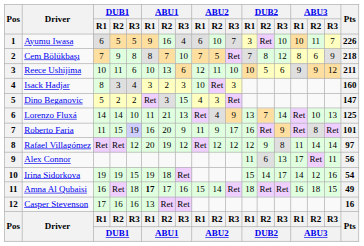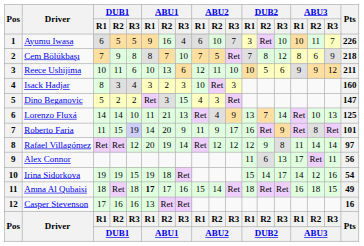 <table class="wikitable" style="font-size: 85%; text-align: center;">
 <tr valign="top">
 <th rowspan="2" valign="middle">Pos</th>
 <th rowspan="2" valign="middle">Driver</th>
 <th colspan="3"><a href='#'>DUB1</a><br></th>
 <th colspan="3"><a href='#'>ABU1</a><br></th>
 <th colspan="3"><a href='#'>ABU2</a><br></th>
 <th colspan="3"><a href='#'>DUB2</a><br></th>
 <th colspan="3"><a href='#'>ABU3</a><br></th>
 <th rowspan="2" valign="middle">Pts</th>
 </tr>
 <tr>
 <th>R1</th>
 <th>R2</th>
 <th>R3</th>
 <th>R1</th>
 <th>R2</th>
 <th>R3</th>
 <th>R1</th>
 <th>R2</th>
 <th>R3</th>
 <th>R1</th>
 <th>R2</th>
 <th>R3</th>
 <th>R1</th>
 <th>R2</th>
 <th>R3</th>
 </tr>
 <tr>
 <th>1</th>
 <td align="left"> <a href='#'>Ayumu Iwasa</a></td>
 <td style="background:#DFDFDF;">6</td>
 <td style="background:#FFDF9F;">5</td>
 <td style="background:#FFDF9F;">5</td>
 <td style="background:#FFDF9F;">9</td>
 <td style="background:#DFFFDF;">16</td>
 <td style="background:#DFDFDF;">4</td>
 <td style="background:#DFDFDF;">6</td>
 <td style="background:#DFFFDF;">10</td>
 <td style="background:#DFDFDF;">7</td>
 <td style="background:#FFFFBF;">3</td>
 <td style="background:#efcfff;">Ret</td>
 <td style="background:#DFFFDF;">10</td>
 <td style="background:#FFDF9F;">10</td>
 <td style="background:#DFFFDF;">11</td>
 <td style="background:#FFFFBF;">7</td>
 <th>226</th>
 </tr>
 <tr>
 <th>2</th>
 <td align="left"> <a href='#'>Cem Bölükbaşı</a></td>
 <td style="background:#FFDF9F;">7</td>
 <td style="background:#DFFFDF;">9</td>
 <td style="background:#DFFFDF;">8</td>
 <td style="background:#DFDFDF;">8</td>
 <td style="background:#FFDF9F;">7</td>
 <td style="background:#DFFFDF;">10</td>
 <td style="background:#FFDF9F;">7</td>
 <td style="background:#FFDF9F;">5</td>
 <td style="background:#efcfff;">Ret</td>
 <td style="background:#DFDFDF;">7</td>
 <td style="background:#DFFFDF;">8</td>
 <td style="background:#DFFFDF;">12</td>
 <td style="background:#FFFFBF;">8</td>
 <td style="background:#FFFFBF;">6</td>
 <td style="background:#DFDFDF;">9</td>
 <th>218</th>
 </tr>
 <tr>
 <th>3</th>
 <td align="left"> <a href='#'>Reece Ushijima</a></td>
 <td style="background:#DFFFDF;">10</td>
 <td style="background:#DFFFDF;">11</td>
 <td style="background:#DFFFDF;">6</td>
 <td style="background:#DFFFDF;">10</td>
 <td style="background:#DFFFDF;">13</td>
 <td style="background:#FFDF9F;">6</td>
 <td style="background:#DFFFDF;">12</td>
 <td style="background:#DFFFDF;">11</td>
 <td style="background:#DFFFDF;">10</td>
 <td style="background:#FFDF9F;">10</td>
 <td style="background:#FFFFBF;">5</td>
 <td style="background:#FFFFBF;">6</td>
 <td style="background:#DFDFDF;">9</td>
 <td style="background:#FFDF9F;">9</td>
 <td style="background:#FFDF9F;">12</td>
 <th>211</th>
 </tr>
 <tr>
 <th>4</th>
 <td align="left"> <a href='#'>Isack Hadjar</a></td>
 <td style="background:#DFFFDF;">8</td>
 <td style="background:#DFDFDF;">3</td>
 <td style="background:#DFDFDF;">4</td>
 <td style="background:#FFFFBF;">3</td>
 <td style="background:#FFFFBF;">2</td>
 <td style="background:#FFFFBF;">3</td>
 <td style="background:#DFFFDF;">10</td>
 <td style="background:#efcfff;">Ret</td>
 <td style="background:#FFFFBF;">3</td>
 <td></td>
 <td></td>
 <td></td>
 <td></td>
 <td></td>
 <td></td>
 <th>160</th>
 </tr>
 <tr>
 <th>5</th>
 <td align="left"> <a href='#'>Dino Beganovic</a></td>
 <td style="background:#FFFFBF;">5</td>
 <td style="background:#FFFFBF;">2</td>
 <td style="background:#FFFFBF;">2</td>
 <td style="background:#efcfff;">Ret</td>
 <td style="background:#DFDFDF;">3</td>
 <td style="background:#DFFFDF;">15</td>
 <td style="background:#FFFFBF;">4</td>
 <td style="background:#FFFFBF;">3</td>
 <td style="background:#efcfff;">Ret</td>
 <td></td>
 <td></td>
 <td></td>
 <td></td>
 <td></td>
 <td></td>
 <th>147</th>
 </tr>
 <tr>
 <th>6</th>
 <td align="left"> <a href='#'>Lorenzo Fluxá</a></td>
 <td style="background:#DFFFDF;">14</td>
 <td style="background:#DFFFDF;">14</td>
 <td style="background:#DFFFDF;">10</td>
 <td style="background:#DFFFDF;">11</td>
 <td style="background:#DFFFDF;">21</td>
 <td style="background:#DFFFDF;">13</td>
 <td style="background:#efcfff;">Ret</td>
 <td style="background:#DFDFDF;">4</td>
 <td style="background:#FFDF9F;">9</td>
 <td style="background:#DFFFDF;">13</td>
 <td style="background:#FFDF9F;">7</td>
 <td style="background:#DFFFDF;">14</td>
 <td style="background:#efcfff;">Ret</td>
 <td style="background:#DFFFDF;">10</td>
 <td style="background:#DFFFDF;">13</td>
 <th>125</th>
 </tr>
 <tr>
 <th>7</th>
 <td align="left"> <a href='#'>Roberto Faria</a></td>
 <td style="background:#DFFFDF;">11</td>
 <td style="background:#DFFFDF;">15</td>
 <td style="background:#cfcfff;">19</td>
-<td style="background:#DFFFDF;">16</td>
+<td style="background:#DFFFDF;">14</td>
 <td style="background:#DFFFDF;">20</td>
 <td style="background:#DFFFDF;">9</td>
 <td style="background:#DFFFDF;">11</td>
 <td style="background:#DFFFDF;">9</td>
 <td style="background:#DFFFDF;">17</td>
 <td style="background:#DFFFDF;">16</td>
 <td style="background:#efcfff;">Ret</td>
 <td style="background:#FFDF9F;">9</td>
 <td style="background:#efcfff;">Ret</td>
 <td style="background:#DFDFDF;">8</td>
 <td style="background:#efcfff;">Ret</td>
 <th>101</th>
 </tr>
 <tr>
 <th>8</th>
 <td align="left"> <a href='#'>Rafael Villagómez</a></td>
 <td style="background:#efcfff;">Ret</td>
 <td style="background:#efcfff;">Ret</td>
 <td style="background:#DFFFDF;">12</td>
 <td style="background:#DFFFDF;">20</td>
 <td style="background:#DFFFDF;">19</td>
-<td style="background:#DFFFDF;">12</td>
+<td style="background:#DFFFDF;">14</td>
 <td style="background:#efcfff;">Ret</td>
 <td style="background:#DFFFDF;">12</td>
 <td style="background:#DFFFDF;">12</td>
 <td style="background:#DFFFDF;">12</td>
 <td style="background:#DFFFDF;">9</td>
 <td style="background:#DFDFDF;">8</td>
 <td style="background:#DFFFDF;">11</td>
 <td style="background:#DFFFDF;">14</td>
 <td style="background:#DFFFDF;">14</td>
 <th>97</th>
 </tr>
 <tr>
 <th>9</th>
 <td align="left"> <a href='#'>Alex Connor</a></td>
 <td></td>
 <td></td>
 <td></td>
 <td></td>
 <td></td>
 <td></td>
 <td></td>
 <td></td>
 <td></td>
 <td style="background:#DFFFDF;">11</td>
 <td style="background:#DFDFDF;">6</td>
 <td style="background:#DFFFDF;">13</td>
 <td style="background:#DFFFDF;">17</td>
 <td style="background:#efcfff;">Ret</td>
 <td style="background:#DFFFDF;">11</td>
 <th>56</th>
 </tr>
 <tr>
 <th>10</th>
 <td align="left"> <a href='#'>Irina Sidorkova</a></td>
 <td style="background:#DFFFDF;">19</td>
 <td style="background:#DFFFDF;">19</td>
 <td style="background:#DFFFDF;">15</td>
 <td style="background:#DFFFDF;">19</td>
 <td style="background:#DFFFDF;">18</td>
 <td style="background:#efcfff;">Ret</td>
 <td></td>
 <td></td>
 <td></td>
 <td style="background:#DFFFDF;">15</td>
 <td style="background:#DFFFDF;">14</td>
 <td style="background:#DFFFDF;">17</td>
 <td style="background:#DFFFDF;">14</td>
 <td style="background:#DFFFDF;">12</td>
 <td style="background:#DFFFDF;">16</td>
 <th>54</th>
 </tr>
 <tr>
 <th>11</th>
 <td align="left"> <a href='#'>Amna Al Qubaisi</a></td>
-<td style="background:#DFFFDF;">16</td>
+<td style="background:#DFFFDF;">18</td>
 <td style="background:#efcfff;">Ret</td>
 <td style="background:#DFFFDF;">18</td>
 <td style="background:#DFFFDF;"><strong>17</strong></td>
 <td style="background:#DFFFDF;">17</td>
 <td style="background:#DFFFDF;">16</td>
 <td style="background:#DFFFDF;">15</td>
 <td style="background:#DFFFDF;">14</td>
 <td style="background:#efcfff;">Ret</td>
 <td style="background:#DFFFDF;">18</td>
 <td style="background:#efcfff;">Ret</td>
 <td style="background:#efcfff;">Ret</td>
 <td style="background:#DFFFDF;">16</td>
 <td style="background:#DFFFDF;">18</td>
 <td style="background:#DFFFDF;">15</td>
 <th>49</th>
 </tr>
 <tr>
 <th>12</th>
 <td align="left" nowrap> <a href='#'>Casper Stevenson</a></td>
 <td style="background:#DFFFDF;">17</td>
 <td style="background:#DFFFDF;">16</td>
 <td style="background:#DFFFDF;">16</td>
 <td style="background:#DFFFDF;">13</td>
 <td style="background:#efcfff;">Ret</td>
 <td style="background:#efcfff;">Ret</td>
 <td></td>
 <td></td>
 <td></td>
 <td></td>
 <td></td>
 <td></td>
 <td></td>
 <td></td>
 <td></td>
 <th>16</th>
 </tr>
 <tr>
 <th rowspan="2">Pos</th>
 <th rowspan="2">Driver</th>
 <th>R1</th>
 <th>R2</th>
 <th>R3</th>
 <th>R1</th>
 <th>R2</th>
 <th>R3</th>
 <th>R1</th>
 <th>R2</th>
 <th>R3</th>
 <th>R1</th>
 <th>R2</th>
 <th>R3</th>
 <th>R1</th>
 <th>R2</th>
 <th>R3</th>
 <th rowspan="2">Pts</th>
 </tr>
 <tr valign="top">
 <th colspan="3"><a href='#'>DUB1</a><br></th>
 <th colspan="3"><a href='#'>ABU1</a><br></th>
 <th colspan="3"><a href='#'>ABU2</a><br></th>
 <th colspan="3"><a href='#'>DUB2</a><br></th>
 <th colspan="3"><a href='#'>ABU3</a><br></th>
 </tr>
 </table>
